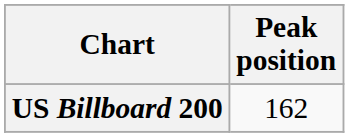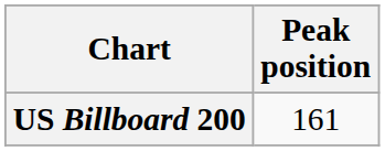 <table class="wikitable sortable plainrowheaders" style="text-align:center">
 <tr>
 <th scope="col">Chart</th>
 <th scope="col">Peak<br>position</th>
 </tr>
 <tr>
 <th scope="row">US <em>Billboard</em> 200</th>
-<td style="text-align:center;">162</td>
+<td style="text-align:center;">161</td>
 </tr>
 </table>
